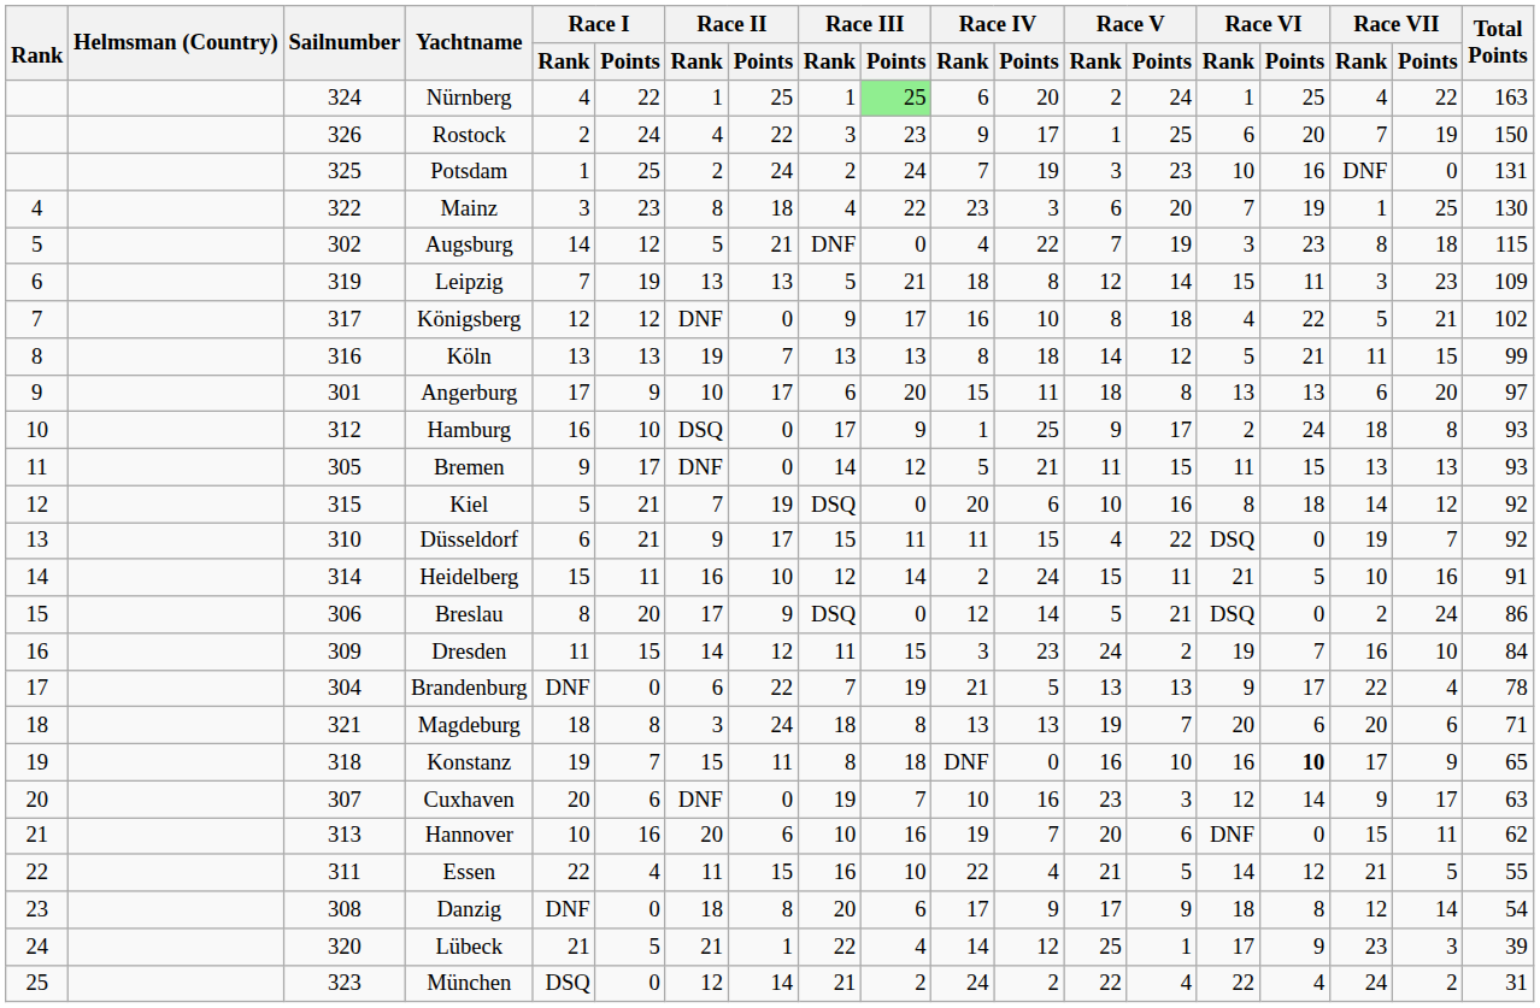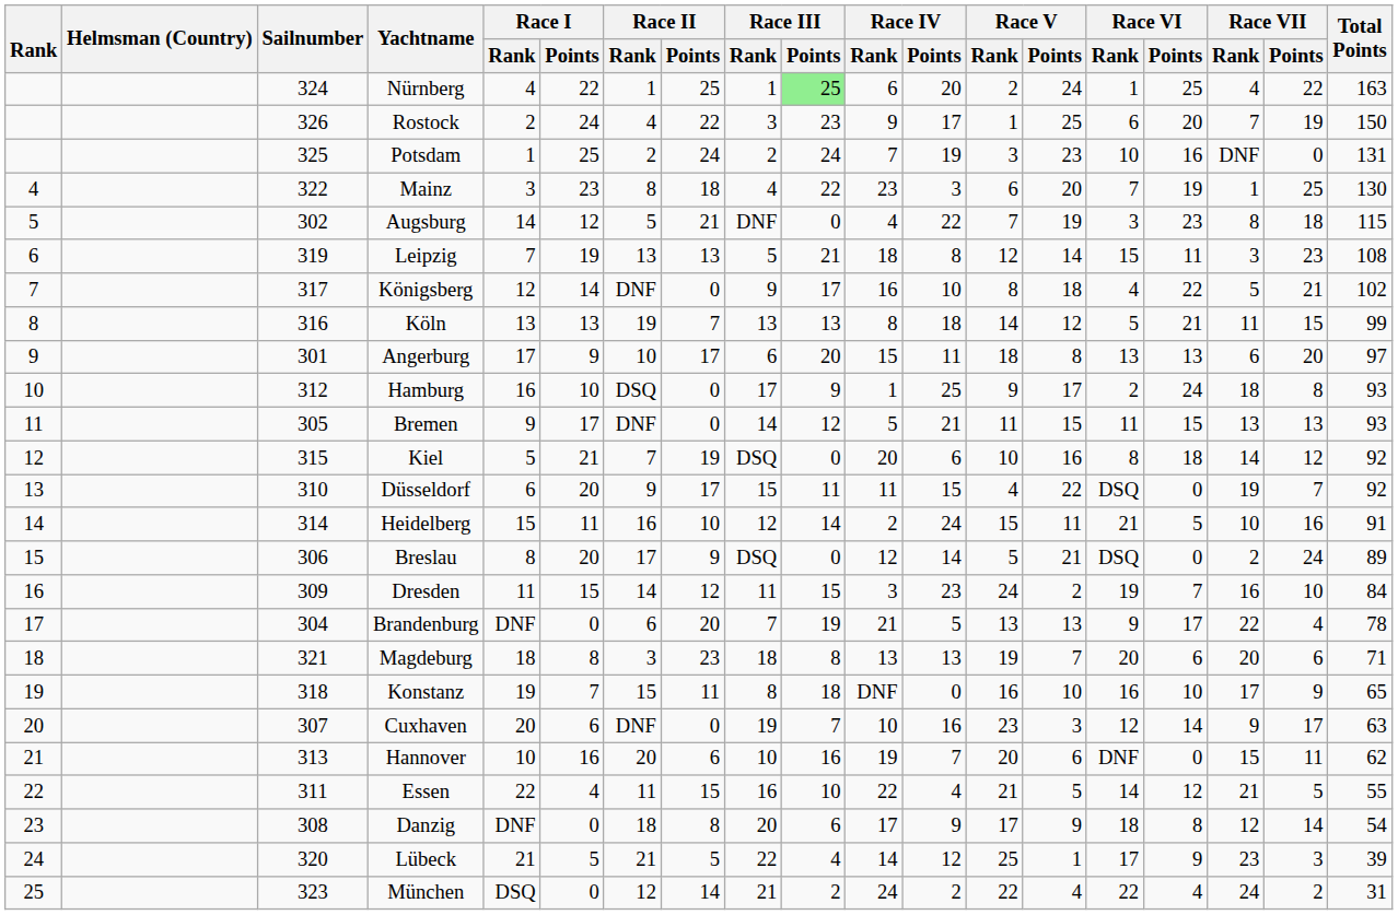 <table class="wikitable" style="text-align:right; font-size:90%">
 <tr>
 <th rowspan="2"><br>Rank</th>
 <th rowspan="2">Helmsman (Country)</th>
 <th rowspan="2">Sailnumber </th>
 <th rowspan="2">Yachtname</th>
 <th colspan="2">Race I</th>
 <th colspan="2">Race II</th>
 <th colspan="2">Race III</th>
 <th colspan="2">Race IV</th>
 <th colspan="2">Race V</th>
 <th colspan="2">Race VI</th>
 <th colspan="2">Race VII</th>
 <th rowspan="2">Total<br>Points</th>
 </tr>
 <tr>
 <th>Rank</th>
 <th>Points</th>
 <th>Rank</th>
 <th>Points</th>
 <th>Rank</th>
 <th>Points</th>
 <th>Rank</th>
 <th>Points</th>
 <th>Rank</th>
 <th>Points</th>
 <th>Rank</th>
 <th>Points</th>
 <th>Rank</th>
 <th>Points</th>
 </tr>
 <tr>
 <td align=center></td>
 <td align=left></td>
 <td align=center>324</td>
 <td align=center>Nürnberg</td>
 <td>4</td>
 <td>22</td>
 <td>1</td>
 <td>25</td>
 <td>1</td>
 <td style="background: lightgreen;">25</td>
 <td>6</td>
 <td>20</td>
 <td>2</td>
 <td>24</td>
 <td>1</td>
 <td>25</td>
 <td>4</td>
 <td>22</td>
 <td>163</td>
 </tr>
 <tr style=vertical-align:top;>
 <td align=center></td>
 <td align=left></td>
 <td align=center>326</td>
 <td align=center>Rostock</td>
 <td>2</td>
 <td>24</td>
 <td>4</td>
 <td>22</td>
 <td>3</td>
 <td>23</td>
 <td>9</td>
 <td>17</td>
 <td>1</td>
 <td>25</td>
 <td>6</td>
 <td>20</td>
 <td>7</td>
 <td>19</td>
 <td>150</td>
 </tr>
 <tr style=vertical-align:top;>
 <td align=center></td>
 <td align=left></td>
 <td align=center>325</td>
 <td align=center>Potsdam</td>
 <td>1</td>
 <td>25</td>
 <td>2</td>
 <td>24</td>
 <td>2</td>
 <td>24</td>
 <td>7</td>
 <td>19</td>
 <td>3</td>
 <td>23</td>
 <td>10</td>
 <td>16</td>
 <td>DNF</td>
 <td>0</td>
 <td>131</td>
 </tr>
 <tr style=vertical-align:top;>
 <td align=center>4</td>
 <td align=left></td>
 <td align=center>322</td>
 <td align=center>Mainz</td>
 <td>3</td>
 <td>23</td>
 <td>8</td>
 <td>18</td>
 <td>4</td>
 <td>22</td>
 <td>23</td>
 <td>3</td>
 <td>6</td>
 <td>20</td>
 <td>7</td>
 <td>19</td>
 <td>1</td>
 <td>25</td>
 <td>130</td>
 </tr>
 <tr style=vertical-align:top;>
 <td align=center>5</td>
 <td align=left></td>
 <td align=center>302</td>
 <td align=center>Augsburg</td>
 <td>14</td>
 <td>12</td>
 <td>5</td>
 <td>21</td>
 <td>DNF</td>
 <td>0</td>
 <td>4</td>
 <td>22</td>
 <td>7</td>
 <td>19</td>
 <td>3</td>
 <td>23</td>
 <td>8</td>
 <td>18</td>
 <td>115</td>
 </tr>
 <tr style=vertical-align:top;>
 <td align=center>6</td>
 <td align=left></td>
 <td align=center>319</td>
 <td align=center>Leipzig</td>
 <td>7</td>
 <td>19</td>
 <td>13</td>
 <td>13</td>
 <td>5</td>
 <td>21</td>
 <td>18</td>
 <td>8</td>
 <td>12</td>
 <td>14</td>
 <td>15</td>
 <td>11</td>
 <td>3</td>
 <td>23</td>
-<td>109</td>
+<td>108</td>
 </tr>
 <tr style=vertical-align:top;>
 <td align=center>7</td>
 <td align=left></td>
 <td align=center>317</td>
 <td align=center>Königsberg</td>
 <td>12</td>
-<td>12</td>
+<td>14</td>
 <td>DNF</td>
 <td>0</td>
 <td>9</td>
 <td>17</td>
 <td>16</td>
 <td>10</td>
 <td>8</td>
 <td>18</td>
 <td>4</td>
 <td>22</td>
 <td>5</td>
 <td>21</td>
 <td>102</td>
 </tr>
 <tr style=vertical-align:top;>
 <td align=center>8</td>
 <td align=left></td>
 <td align=center>316</td>
 <td align=center>Köln</td>
 <td>13</td>
 <td>13</td>
 <td>19</td>
 <td>7</td>
 <td>13</td>
 <td>13</td>
 <td>8</td>
 <td>18</td>
 <td>14</td>
 <td>12</td>
 <td>5</td>
 <td>21</td>
 <td>11</td>
 <td>15</td>
 <td>99</td>
 </tr>
 <tr style=vertical-align:top;>
 <td align=center>9</td>
 <td align=left></td>
 <td align=center>301</td>
 <td align=center>Angerburg</td>
 <td>17</td>
 <td>9</td>
 <td>10</td>
 <td>17</td>
 <td>6</td>
 <td>20</td>
 <td>15</td>
 <td>11</td>
 <td>18</td>
 <td>8</td>
 <td>13</td>
 <td>13</td>
 <td>6</td>
 <td>20</td>
 <td>97</td>
 </tr>
 <tr style=vertical-align:top;>
 <td align=center>10</td>
 <td align=left></td>
 <td align=center>312</td>
 <td align=center>Hamburg</td>
 <td>16</td>
 <td>10</td>
 <td>DSQ</td>
 <td>0</td>
 <td>17</td>
 <td>9</td>
 <td>1</td>
 <td>25</td>
 <td>9</td>
 <td>17</td>
 <td>2</td>
 <td>24</td>
 <td>18</td>
 <td>8</td>
 <td>93</td>
 </tr>
 <tr style=vertical-align:top;>
 <td align=center>11</td>
 <td align=left></td>
 <td align=center>305</td>
 <td align=center>Bremen</td>
 <td>9</td>
 <td>17</td>
 <td>DNF</td>
 <td>0</td>
 <td>14</td>
 <td>12</td>
 <td>5</td>
 <td>21</td>
 <td>11</td>
 <td>15</td>
 <td>11</td>
 <td>15</td>
 <td>13</td>
 <td>13</td>
 <td>93</td>
 </tr>
 <tr style=vertical-align:top;>
 <td align=center>12</td>
 <td align=left></td>
 <td align=center>315</td>
 <td align=center>Kiel</td>
 <td>5</td>
 <td>21</td>
 <td>7</td>
 <td>19</td>
 <td>DSQ</td>
 <td>0</td>
 <td>20</td>
 <td>6</td>
 <td>10</td>
 <td>16</td>
 <td>8</td>
 <td>18</td>
 <td>14</td>
 <td>12</td>
 <td>92</td>
 </tr>
 <tr style=vertical-align:top;>
 <td align=center>13</td>
 <td align=left></td>
 <td align=center>310</td>
 <td align=center>Düsseldorf</td>
 <td>6</td>
-<td>21</td>
+<td>20</td>
 <td>9</td>
 <td>17</td>
 <td>15</td>
 <td>11</td>
 <td>11</td>
 <td>15</td>
 <td>4</td>
 <td>22</td>
 <td>DSQ</td>
 <td>0</td>
 <td>19</td>
 <td>7</td>
 <td>92</td>
 </tr>
 <tr style=vertical-align:top;>
 <td align=center>14</td>
 <td align=left></td>
 <td align=center>314</td>
 <td align=center>Heidelberg</td>
 <td>15</td>
 <td>11</td>
 <td>16</td>
 <td>10</td>
 <td>12</td>
 <td>14</td>
 <td>2</td>
 <td>24</td>
 <td>15</td>
 <td>11</td>
 <td>21</td>
 <td>5</td>
 <td>10</td>
 <td>16</td>
 <td>91</td>
 </tr>
 <tr style=vertical-align:top;>
 <td align=center>15</td>
 <td align=left></td>
 <td align=center>306</td>
 <td align=center>Breslau</td>
 <td>8</td>
 <td>20</td>
 <td>17</td>
 <td>9</td>
 <td>DSQ</td>
 <td>0</td>
 <td>12</td>
 <td>14</td>
 <td>5</td>
 <td>21</td>
 <td>DSQ</td>
 <td>0</td>
 <td>2</td>
 <td>24</td>
-<td>86</td>
+<td>89</td>
 </tr>
 <tr style=vertical-align:top;>
 <td align=center>16</td>
 <td align=left></td>
 <td align=center>309</td>
 <td align=center>Dresden</td>
 <td>11</td>
 <td>15</td>
 <td>14</td>
 <td>12</td>
 <td>11</td>
 <td>15</td>
 <td>3</td>
 <td>23</td>
 <td>24</td>
 <td>2</td>
 <td>19</td>
 <td>7</td>
 <td>16</td>
 <td>10</td>
 <td>84</td>
 </tr>
 <tr style=vertical-align:top;>
 <td align=center>17</td>
 <td align=left></td>
 <td align=center>304</td>
 <td align=center>Brandenburg</td>
 <td>DNF</td>
 <td>0</td>
 <td>6</td>
-<td>22</td>
+<td>20</td>
 <td>7</td>
 <td>19</td>
 <td>21</td>
 <td>5</td>
 <td>13</td>
 <td>13</td>
 <td>9</td>
 <td>17</td>
 <td>22</td>
 <td>4</td>
 <td>78</td>
 </tr>
 <tr style=vertical-align:top;>
 <td align=center>18</td>
 <td align=left></td>
 <td align=center>321</td>
 <td align=center>Magdeburg</td>
 <td>18</td>
 <td>8</td>
 <td>3</td>
-<td>24</td>
+<td>23</td>
 <td>18</td>
 <td>8</td>
 <td>13</td>
 <td>13</td>
 <td>19</td>
 <td>7</td>
 <td>20</td>
 <td>6</td>
 <td>20</td>
 <td>6</td>
 <td>71</td>
 </tr>
 <tr style=vertical-align:top;>
 <td align=center>19</td>
 <td align=left></td>
 <td align=center>318</td>
 <td align=center>Konstanz</td>
 <td>19</td>
 <td>7</td>
 <td>15</td>
 <td>11</td>
 <td>8</td>
 <td>18</td>
 <td>DNF</td>
 <td>0</td>
 <td>16</td>
 <td>10</td>
 <td>16</td>
-<td><strong>10</strong></td>
+<td>10</td>
 <td>17</td>
 <td>9</td>
 <td>65</td>
 </tr>
 <tr style=vertical-align:top;>
 <td align=center>20</td>
 <td align=left></td>
 <td align=center>307</td>
 <td align=center>Cuxhaven</td>
 <td>20</td>
 <td>6</td>
 <td>DNF</td>
 <td>0</td>
 <td>19</td>
 <td>7</td>
 <td>10</td>
 <td>16</td>
 <td>23</td>
 <td>3</td>
 <td>12</td>
 <td>14</td>
 <td>9</td>
 <td>17</td>
 <td>63</td>
 </tr>
 <tr style=vertical-align:top;>
 <td align=center>21</td>
 <td align=left></td>
 <td align=center>313</td>
 <td align=center>Hannover</td>
 <td>10</td>
 <td>16</td>
 <td>20</td>
 <td>6</td>
 <td>10</td>
 <td>16</td>
 <td>19</td>
 <td>7</td>
 <td>20</td>
 <td>6</td>
 <td>DNF</td>
 <td>0</td>
 <td>15</td>
 <td>11</td>
 <td>62</td>
 </tr>
 <tr style=vertical-align:top;>
 <td align=center>22</td>
 <td align=left></td>
 <td align=center>311</td>
 <td align=center>Essen</td>
 <td>22</td>
 <td>4</td>
 <td>11</td>
 <td>15</td>
 <td>16</td>
 <td>10</td>
 <td>22</td>
 <td>4</td>
 <td>21</td>
 <td>5</td>
 <td>14</td>
 <td>12</td>
 <td>21</td>
 <td>5</td>
 <td>55</td>
 </tr>
 <tr style=vertical-align:top;>
 <td align=center>23</td>
 <td align=left></td>
 <td align=center>308</td>
 <td align=center>Danzig</td>
 <td>DNF</td>
 <td>0</td>
 <td>18</td>
 <td>8</td>
 <td>20</td>
 <td>6</td>
 <td>17</td>
 <td>9</td>
 <td>17</td>
 <td>9</td>
 <td>18</td>
 <td>8</td>
 <td>12</td>
 <td>14</td>
 <td>54</td>
 </tr>
 <tr style=vertical-align:top;>
 <td align=center>24</td>
 <td align=left></td>
 <td align=center>320</td>
 <td align=center>Lübeck</td>
 <td>21</td>
 <td>5</td>
 <td>21</td>
-<td>1</td>
+<td>5</td>
 <td>22</td>
 <td>4</td>
 <td>14</td>
 <td>12</td>
 <td>25</td>
 <td>1</td>
 <td>17</td>
 <td>9</td>
 <td>23</td>
 <td>3</td>
 <td>39</td>
 </tr>
 <tr style=vertical-align:top;>
 <td align=center>25</td>
 <td align=left></td>
 <td align=center>323</td>
 <td align=center>München</td>
 <td>DSQ</td>
 <td>0</td>
 <td>12</td>
 <td>14</td>
 <td>21</td>
 <td>2</td>
 <td>24</td>
 <td>2</td>
 <td>22</td>
 <td>4</td>
 <td>22</td>
 <td>4</td>
 <td>24</td>
 <td>2</td>
 <td>31</td>
 </tr>
 </table>
